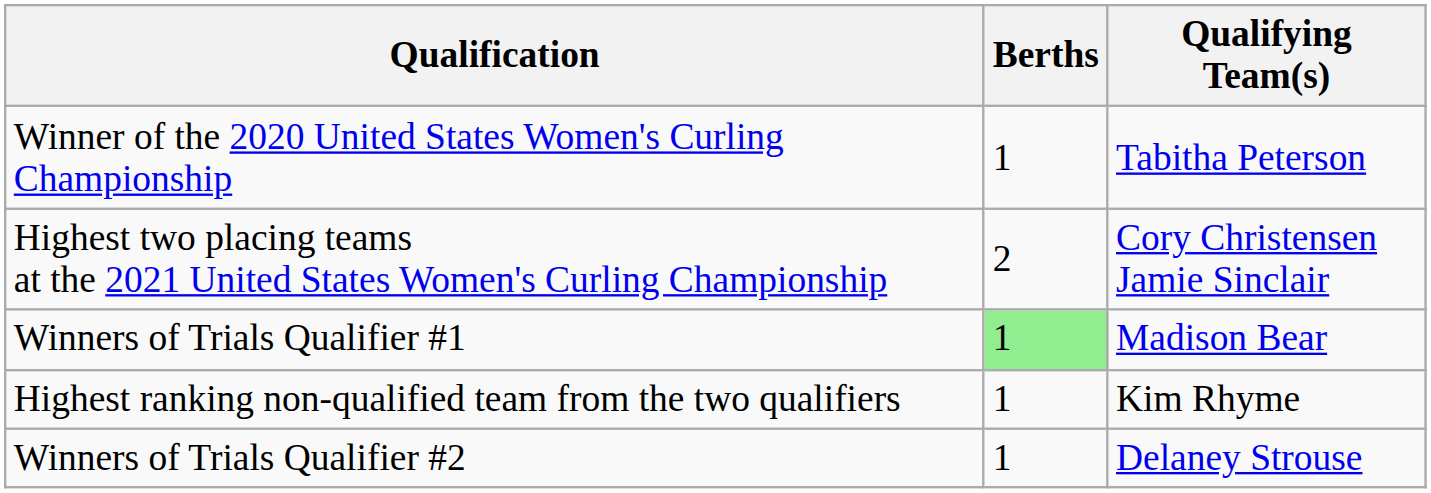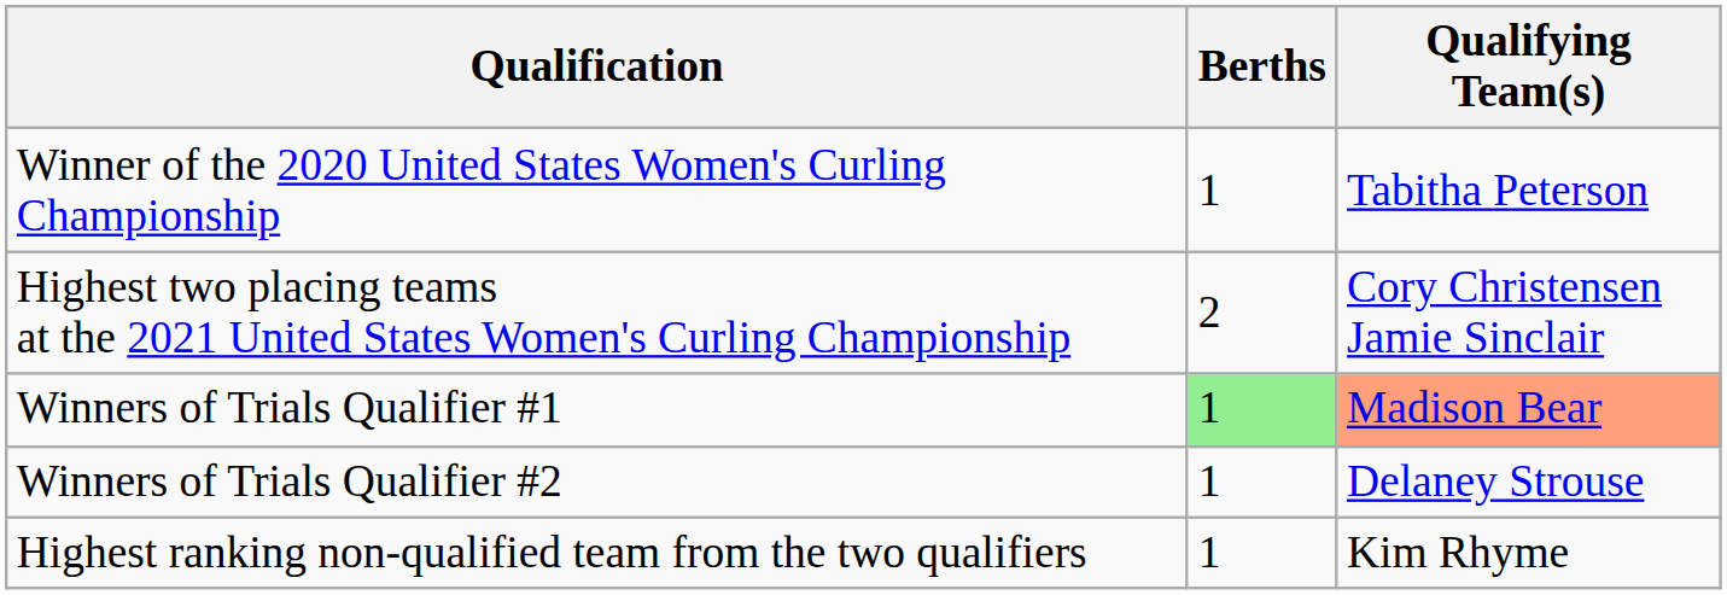 <table class="wikitable" border="1">
 <tr>
 <th scope="col">Qualification</th>
 <th scope="col">Berths</th>
 <th scope="col">Qualifying Team(s)</th>
 </tr>
 <tr>
 <td>Winner of the <a href='#'>2020 United States Women's Curling Championship</a></td>
 <td>1</td>
 <td> <a href='#'>Tabitha Peterson</a></td>
 </tr>
 <tr>
 <td>Highest two placing teams <br> at the <a href='#'>2021 United States Women's Curling Championship</a></td>
 <td>2</td>
 <td> <a href='#'>Cory Christensen</a> <br>  <a href='#'>Jamie Sinclair</a></td>
 </tr>
 <tr>
 <td>Winners of Trials Qualifier #1</td>
 <td style="background: lightgreen;">1</td>
-<td> <a href='#'>Madison Bear</a></td>
+<td style="background: lightsalmon;"> <a href='#'>Madison Bear</a></td>
+</tr>
+<tr>
+<td>Winners of Trials Qualifier #2</td>
+<td>1</td>
+<td> <a href='#'>Delaney Strouse</a></td>
 </tr>
 <tr>
 <td>Highest ranking non-qualified team from the two qualifiers</td>
 <td>1</td>
 <td> Kim Rhyme</td>
 </tr>
-<tr>
-<td>Winners of Trials Qualifier #2</td>
-<td>1</td>
-<td> <a href='#'>Delaney Strouse</a></td>
-</tr>
 </table>
